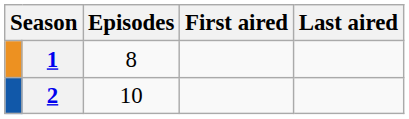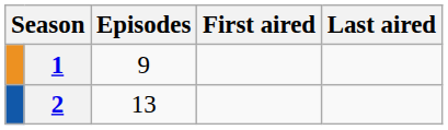 <table class="wikitable" style="text-align:center">
 <tr>
 <th colspan=2>Season</th>
 <th>Episodes</th>
 <th>First aired</th>
 <th>Last aired</th>
 </tr>
 <tr>
 <td style="width:5px; background:#ED9121"></td>
 <th><a href='#'>1</a></th>
-<td>8</td>
+<td>9</td>
 <td></td>
 <td></td>
 </tr>
 <tr>
 <td bgcolor="1158A9"></td>
 <th><a href='#'>2</a></th>
-<td>10</td>
+<td>13</td>
 <td></td>
 <td></td>
 </tr>
 </table>
